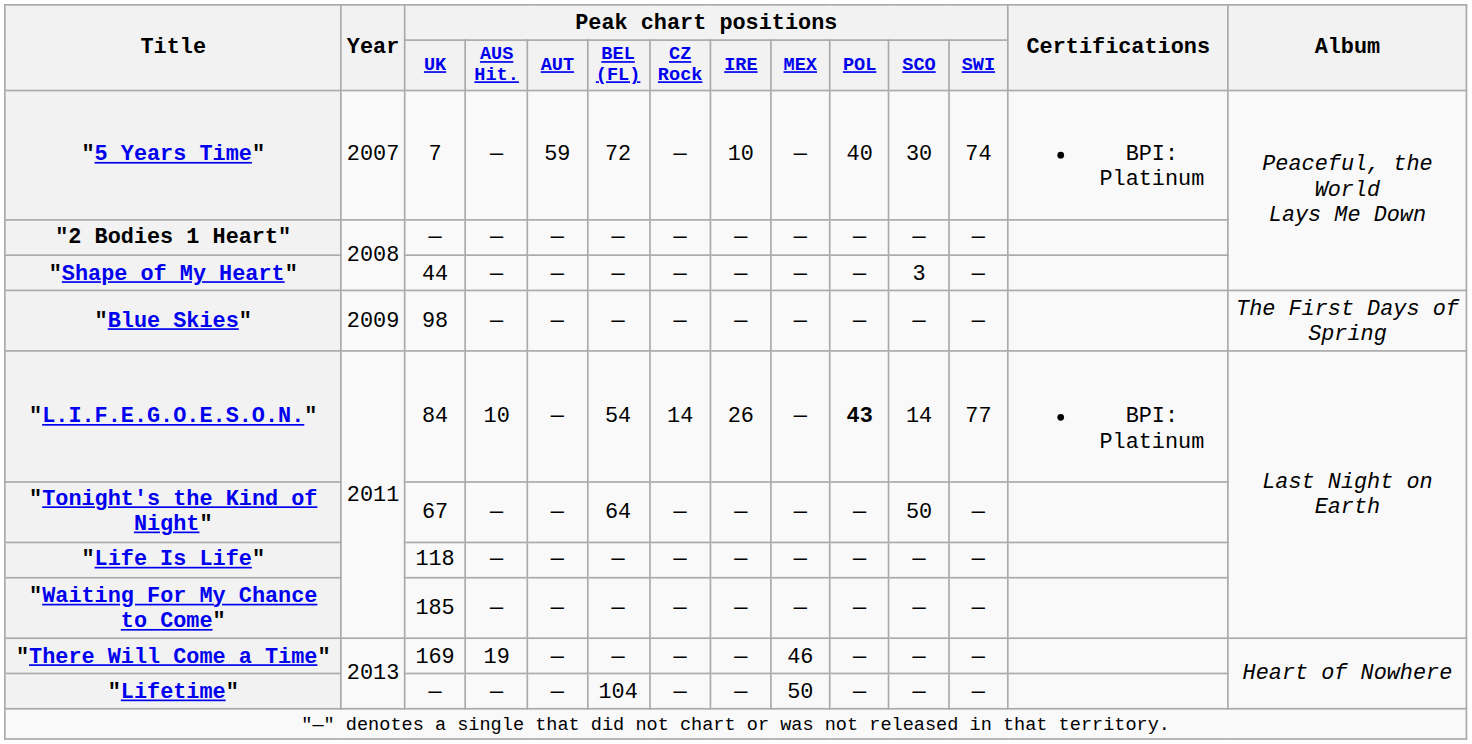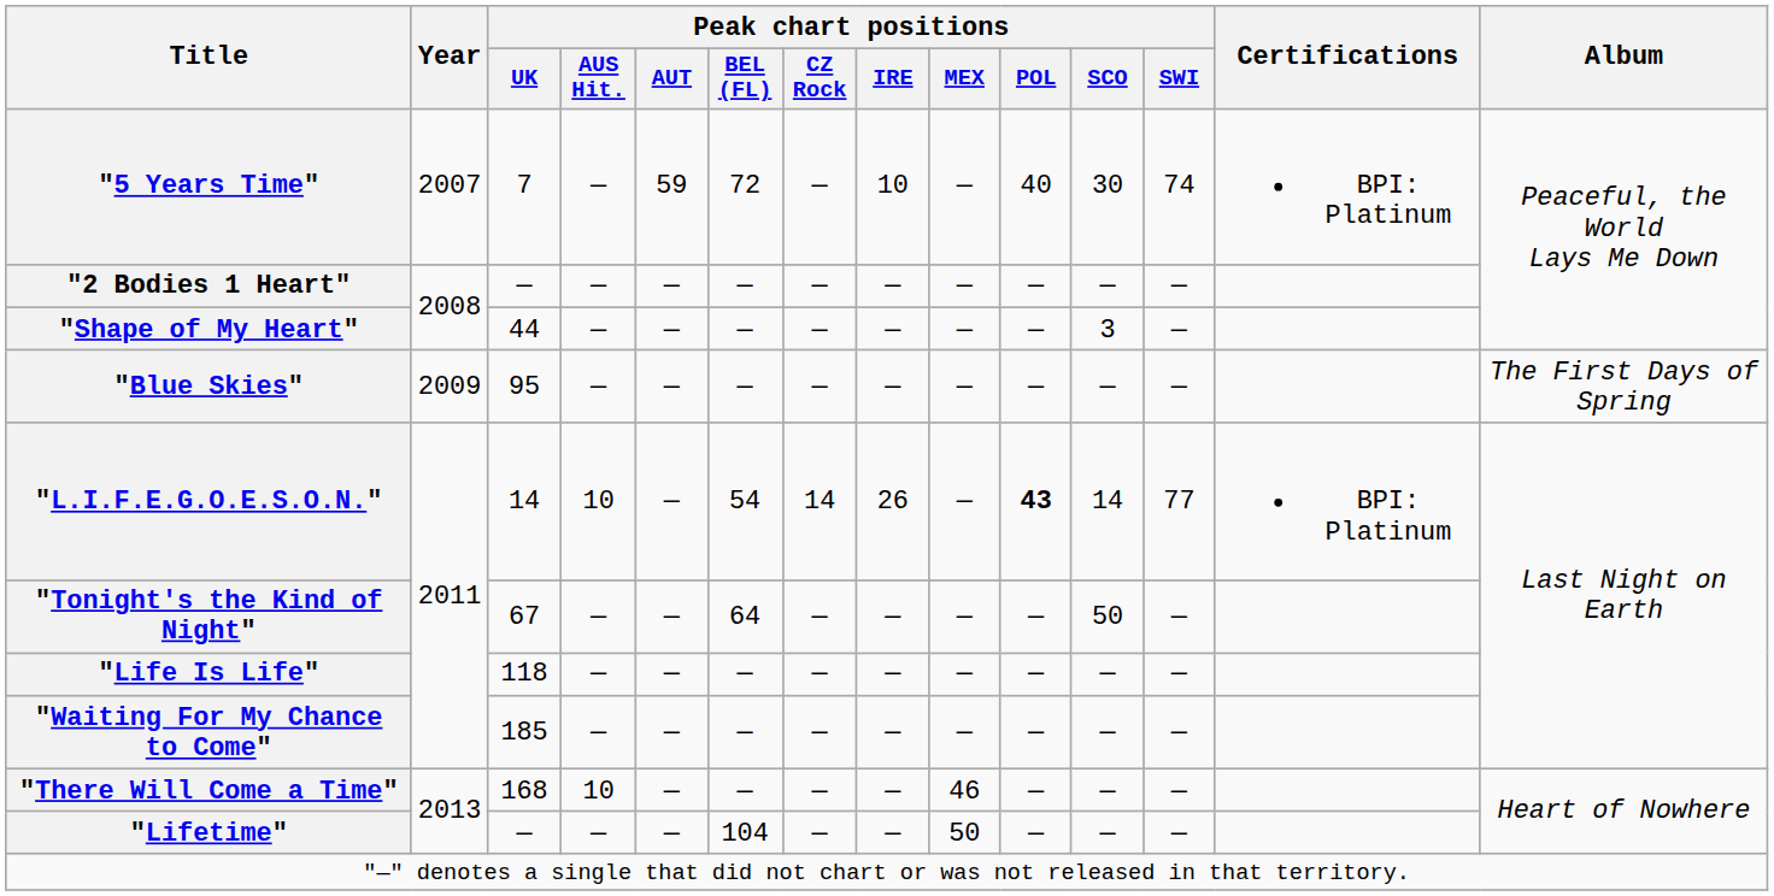 <table class="wikitable plainrowheaders" style="text-align:center">
 <tr>
 <th scope="col" rowspan="2" style="width:15.5em;">Title</th>
 <th scope="col" rowspan="2">Year</th>
 <th scope="col" colspan="10">Peak chart positions</th>
 <th scope="col" rowspan="2" style="width:10em;">Certifications</th>
 <th scope="col" rowspan="2" style="width:12em;">Album</th>
 </tr>
 <tr>
 <th scope="col" style="width:3em;font-size:85%;"><a href='#'>UK</a><br></th>
 <th scope="col" style="width:3em;font-size:85%;"><a href='#'>AUS<br>Hit.</a><br></th>
 <th scope="col" style="width:3em;font-size:85%;"><a href='#'>AUT</a><br></th>
 <th scope="col" style="width:3em;font-size:85%;"><a href='#'>BEL (FL)</a><br></th>
 <th scope="col" style="width:3em;font-size:85%;"><a href='#'>CZ<br>Rock</a><br></th>
 <th scope="col" style="width:3em;font-size:85%;"><a href='#'>IRE</a><br></th>
 <th scope="col" style="width:3em;font-size:85%;"><a href='#'>MEX</a><br></th>
 <th scope="col" style="width:3em;font-size:85%;"><a href='#'>POL</a><br></th>
 <th scope="col" style="width:3em;font-size:85%;"><a href='#'>SCO</a><br></th>
 <th scope="col" style="width:3em;font-size:85%;"><a href='#'>SWI</a><br></th>
 </tr>
 <tr>
 <th scope="row">"<a href='#'>5 Years Time</a>"</th>
 <td>2007</td>
 <td>7</td>
 <td>—</td>
 <td>59</td>
 <td>72</td>
 <td>—</td>
 <td>10</td>
 <td>—</td>
 <td>40</td>
 <td>30</td>
 <td>74</td>
 <td><br><ul><li>BPI: Platinum</li></ul></td>
 <td rowspan="3"><em>Peaceful, the World<br>Lays Me Down</em></td>
 </tr>
 <tr>
 <th scope="row">"2 Bodies 1 Heart"</th>
 <td rowspan="2">2008</td>
 <td>—</td>
 <td>—</td>
 <td>—</td>
 <td>—</td>
 <td>—</td>
 <td>—</td>
 <td>—</td>
 <td>—</td>
 <td>—</td>
 <td>—</td>
 <td></td>
 </tr>
 <tr>
 <th scope="row">"<a href='#'>Shape of My Heart</a>"</th>
 <td>44</td>
 <td>—</td>
 <td>—</td>
 <td>—</td>
 <td>—</td>
 <td>—</td>
 <td>—</td>
 <td>—</td>
 <td>3</td>
 <td>—</td>
 <td></td>
 </tr>
 <tr>
 <th scope="row">"<a href='#'>Blue Skies</a>"</th>
 <td>2009</td>
-<td>98</td>
+<td>95</td>
 <td>—</td>
 <td>—</td>
 <td>—</td>
 <td>—</td>
 <td>—</td>
 <td>—</td>
 <td>—</td>
 <td>—</td>
 <td>—</td>
 <td></td>
 <td><em>The First Days of Spring</em></td>
 </tr>
 <tr>
 <th scope="row">"<a href='#'>L.I.F.E.G.O.E.S.O.N.</a>"</th>
 <td rowspan="4">2011</td>
-<td>84</td>
+<td>14</td>
 <td>10</td>
 <td>—</td>
 <td>54</td>
 <td>14</td>
 <td>26</td>
 <td>—</td>
 <td><strong>43</strong></td>
 <td>14</td>
 <td>77</td>
 <td><br><ul><li>BPI: Platinum</li></ul></td>
 <td rowspan="4"><em>Last Night on Earth</em></td>
 </tr>
 <tr>
 <th scope="row">"<a href='#'>Tonight's the Kind of Night</a>"</th>
 <td>67</td>
 <td>—</td>
 <td>—</td>
 <td>64</td>
 <td>—</td>
 <td>—</td>
 <td>—</td>
 <td>—</td>
 <td>50</td>
 <td>—</td>
 <td></td>
 </tr>
 <tr>
 <th scope="row">"<a href='#'>Life Is Life</a>"</th>
 <td>118</td>
 <td>—</td>
 <td>—</td>
 <td>—</td>
 <td>—</td>
 <td>—</td>
 <td>—</td>
 <td>—</td>
 <td>—</td>
 <td>—</td>
 <td></td>
 </tr>
 <tr>
 <th scope="row">"<a href='#'>Waiting For My Chance to Come</a>"</th>
 <td>185</td>
 <td>—</td>
 <td>—</td>
 <td>—</td>
 <td>—</td>
 <td>—</td>
 <td>—</td>
 <td>—</td>
 <td>—</td>
 <td>—</td>
 <td></td>
 </tr>
 <tr>
 <th scope="row">"<a href='#'>There Will Come a Time</a>"</th>
 <td rowspan="2">2013</td>
-<td>169</td>
-<td>19</td>
+<td>168</td>
+<td>10</td>
 <td>—</td>
 <td>—</td>
 <td>—</td>
 <td>—</td>
 <td>46</td>
 <td>—</td>
 <td>—</td>
 <td>—</td>
 <td></td>
 <td rowspan="2"><em>Heart of Nowhere</em></td>
 </tr>
 <tr>
 <th scope="row">"<a href='#'>Lifetime</a>"</th>
 <td>—</td>
 <td>—</td>
 <td>—</td>
 <td>104</td>
 <td>—</td>
 <td>—</td>
 <td>50</td>
 <td>—</td>
 <td>—</td>
 <td>—</td>
 <td></td>
 </tr>
 <tr>
 <td colspan="16" style="font-size:85%">"—" denotes a single that did not chart or was not released in that territory.</td>
 </tr>
 </table>
